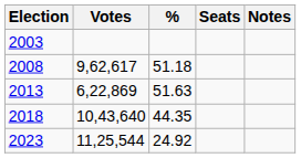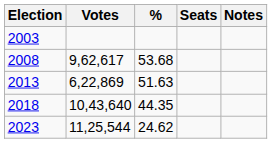 <table class="wikitable plainrowheaders sortable">
 <tr>
 <th>Election</th>
 <th>Votes</th>
 <th>%</th>
 <th>Seats</th>
 <th>Notes</th>
 </tr>
 <tr>
 <td><a href='#'>2003</a></td>
 <td></td>
 <td></td>
 <td></td>
 <td></td>
 </tr>
 <tr>
 <td><a href='#'>2008</a></td>
 <td>9,62,617</td>
-<td>51.18</td>
+<td>53.68</td>
 <td></td>
 <td></td>
 </tr>
 <tr>
 <td><a href='#'>2013</a></td>
 <td>6,22,869</td>
 <td>51.63</td>
 <td></td>
 <td></td>
 </tr>
 <tr>
 <td><a href='#'>2018</a></td>
 <td>10,43,640</td>
 <td>44.35</td>
 <td></td>
 <td></td>
 </tr>
 <tr>
 <td><a href='#'>2023</a></td>
 <td>11,25,544</td>
-<td>24.92</td>
+<td>24.62</td>
 <td></td>
 <td></td>
 </tr>
 </table>
